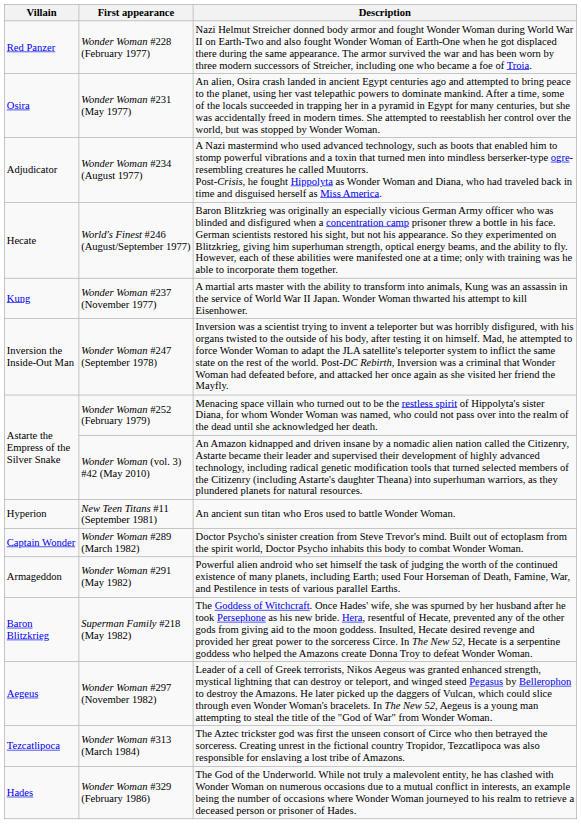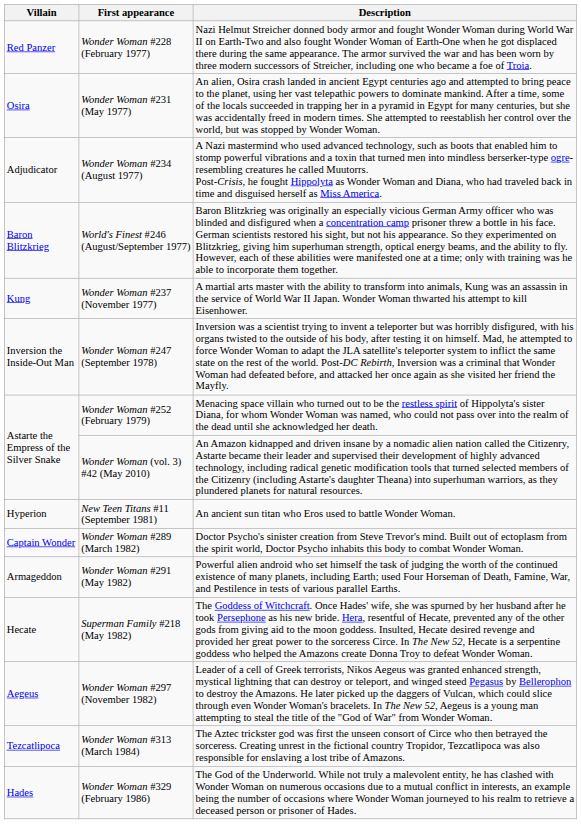 <table class="wikitable">
 <tr>
 <th width="13%">Villain</th>
 <th width="20%">First appearance</th>
 <th width="67%">Description</th>
 </tr>
 <tr>
 <td><a href='#'>Red Panzer</a></td>
 <td><em>Wonder Woman</em> #228 (February 1977)</td>
 <td>Nazi Helmut Streicher donned body armor and fought Wonder Woman during World War II on Earth-Two and also fought Wonder Woman of Earth-One when he got displaced there during the same appearance. The armor survived the war and has been worn by three modern successors of Streicher, including one who became a foe of <a href='#'>Troia</a>.</td>
 </tr>
 <tr>
 <td><a href='#'>Osira</a></td>
 <td><em>Wonder Woman</em> #231 (May 1977)</td>
 <td>An alien, Osira crash landed in ancient Egypt centuries ago and attempted to bring peace to the planet, using her vast telepathic powers to dominate mankind. After a time, some of the locals succeeded in trapping her in a pyramid in Egypt for many centuries, but she was accidentally freed in modern times. She attempted to reestablish her control over the world, but was stopped by Wonder Woman.</td>
 </tr>
 <tr>
 <td>Adjudicator</td>
 <td><em>Wonder Woman</em> #234 (August 1977)</td>
 <td>A Nazi mastermind who used advanced technology, such as boots that enabled him to stomp powerful vibrations and a toxin that turned men into mindless berserker-type <a href='#'>ogre</a>-resembling creatures he called Muutorrs.<br>Post-<em>Crisis</em>, he fought <a href='#'>Hippolyta</a> as Wonder Woman and Diana, who had traveled back in time and disguised herself as <a href='#'>Miss America</a>.</td>
 </tr>
 <tr>
-<td>Hecate</td>
+<td><a href='#'>Baron Blitzkrieg</a></td>
 <td><em>World's Finest</em> #246 (August/September 1977)</td>
 <td>Baron Blitzkrieg was originally an especially vicious German Army officer who was blinded and disfigured when a <a href='#'>concentration camp</a> prisoner threw a bottle in his face. German scientists restored his sight, but not his appearance. So they experimented on Blitzkrieg, giving him superhuman strength, optical energy beams, and the ability to fly. However, each of these abilities were manifested one at a time; only with training was he able to incorporate them together.</td>
 </tr>
 <tr>
 <td><a href='#'>Kung</a></td>
 <td><em>Wonder Woman</em> #237 (November 1977)</td>
 <td>A martial arts master with the ability to transform into animals, Kung was an assassin in the service of World War II Japan. Wonder Woman thwarted his attempt to kill Eisenhower.</td>
 </tr>
 <tr>
 <td>Inversion the Inside-Out Man</td>
 <td><em>Wonder Woman</em> #247 (September 1978)</td>
 <td>Inversion was a scientist trying to invent a teleporter but was horribly disfigured, with his organs twisted to the outside of his body, after testing it on himself. Mad, he attempted to force Wonder Woman to adapt the JLA satellite's teleporter system to inflict the same state on the rest of the world. Post-<em>DC Rebirth</em>, Inversion was a criminal that Wonder Woman had defeated before, and attacked her once again as she visited her friend the Mayfly.</td>
 </tr>
 <tr>
 <td rowspan=2>Astarte the Empress of the Silver Snake</td>
 <td><em>Wonder Woman</em> #252 (February 1979)</td>
 <td>Menacing space villain who turned out to be the <a href='#'>restless spirit</a> of Hippolyta's sister Diana, for whom Wonder Woman was named, who could not pass over into the realm of the dead until she acknowledged her death.</td>
 </tr>
 <tr>
 <td><em>Wonder Woman</em> (vol. 3) #42 (May 2010)</td>
 <td>An Amazon kidnapped and driven insane by a nomadic alien nation called the Citizenry, Astarte became their leader and supervised their development of highly advanced technology, including radical genetic modification tools that turned selected members of the Citizenry (including Astarte's daughter Theana) into superhuman warriors, as they plundered planets for natural resources.</td>
 </tr>
 <tr>
 <td>Hyperion</td>
 <td><em>New Teen Titans</em> #11 (September 1981)</td>
 <td>An ancient sun titan who Eros used to battle Wonder Woman.</td>
 </tr>
 <tr>
 <td><a href='#'>Captain Wonder</a></td>
 <td><em>Wonder Woman</em> #289 (March 1982)</td>
 <td>Doctor Psycho's sinister creation from Steve Trevor's mind. Built out of ectoplasm from the spirit world, Doctor Psycho inhabits this body to combat Wonder Woman.</td>
 </tr>
 <tr>
 <td>Armageddon</td>
 <td><em>Wonder Woman</em> #291 (May 1982)</td>
 <td>Powerful alien android who set himself the task of judging the worth of the continued existence of many planets, including Earth; used Four Horseman of Death, Famine, War, and Pestilence in tests of various parallel Earths.</td>
 </tr>
 <tr>
-<td><a href='#'>Baron Blitzkrieg</a></td>
+<td>Hecate</td>
 <td><em>Superman Family</em> #218 (May 1982)</td>
 <td>The <a href='#'>Goddess of Witchcraft</a>. Once Hades' wife, she was spurned by her husband after he took <a href='#'>Persephone</a> as his new bride. <a href='#'>Hera</a>, resentful of Hecate, prevented any of the other gods from giving aid to the moon goddess. Insulted, Hecate desired revenge and provided her great power to the sorceress Circe. In <em>The New 52</em>, Hecate is a serpentine goddess who helped the Amazons create Donna Troy to defeat Wonder Woman.</td>
 </tr>
 <tr>
 <td><a href='#'>Aegeus</a></td>
 <td><em>Wonder Woman</em> #297 (November 1982)</td>
 <td>Leader of a cell of Greek terrorists, Nikos Aegeus was granted enhanced strength, mystical lightning that can destroy or teleport, and winged steed <a href='#'>Pegasus</a> by <a href='#'>Bellerophon</a> to destroy the Amazons. He later picked up the daggers of Vulcan, which could slice through even Wonder Woman's bracelets. In <em>The New 52</em>, Aegeus is a young man attempting to steal the title of the "God of War" from Wonder Woman.</td>
 </tr>
 <tr>
 <td><a href='#'>Tezcatlipoca</a></td>
 <td><em>Wonder Woman</em> #313 (March 1984)</td>
 <td>The Aztec trickster god was first the unseen consort of Circe who then betrayed the sorceress. Creating unrest in the fictional country Tropidor, Tezcatlipoca was also responsible for enslaving a lost tribe of Amazons.</td>
 </tr>
 <tr>
 <td><a href='#'>Hades</a></td>
 <td><em>Wonder Woman</em> #329 (February 1986)</td>
 <td>The God of the Underworld. While not truly a malevolent entity, he has clashed with Wonder Woman on numerous occasions due to a mutual conflict in interests, an example being the number of occasions where Wonder Woman journeyed to his realm to retrieve a deceased person or prisoner of Hades.</td>
 </tr>
 </table>
